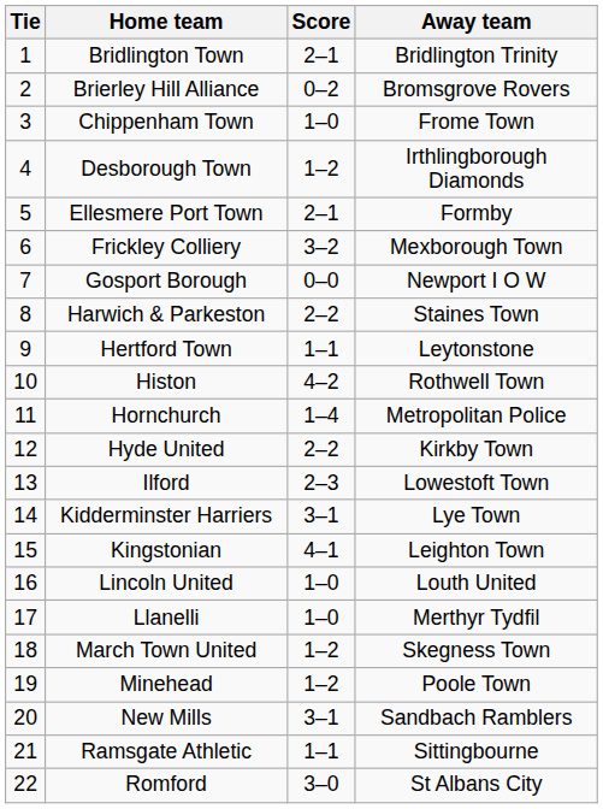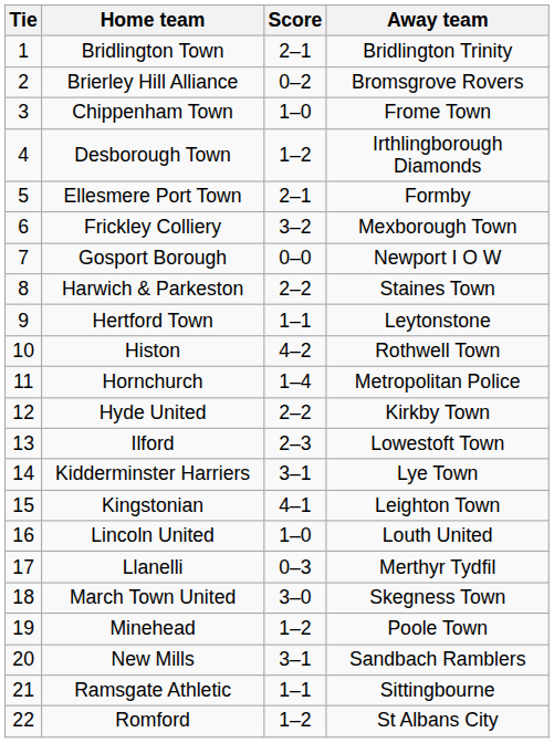 <table class="wikitable" style="text-align:center;">
 <tr>
 <th width=20>Tie</th>
 <th width=175>Home team</th>
 <th width=20>Score</th>
 <th width=175>Away team</th>
 </tr>
 <tr>
 <td>1</td>
 <td>Bridlington Town</td>
 <td>2–1</td>
 <td>Bridlington Trinity</td>
 </tr>
 <tr>
 <td>2</td>
 <td>Brierley Hill Alliance</td>
 <td>0–2</td>
 <td>Bromsgrove Rovers</td>
 </tr>
 <tr>
 <td>3</td>
 <td>Chippenham Town</td>
 <td>1–0</td>
 <td>Frome Town</td>
 </tr>
 <tr>
 <td>4</td>
 <td>Desborough Town</td>
 <td>1–2</td>
 <td>Irthlingborough Diamonds</td>
 </tr>
 <tr>
 <td>5</td>
 <td>Ellesmere Port Town</td>
 <td>2–1</td>
 <td>Formby</td>
 </tr>
 <tr>
 <td>6</td>
 <td>Frickley Colliery</td>
 <td>3–2</td>
 <td>Mexborough Town</td>
 </tr>
 <tr>
 <td>7</td>
 <td>Gosport Borough</td>
 <td>0–0</td>
 <td>Newport I O W</td>
 </tr>
 <tr>
 <td>8</td>
 <td>Harwich & Parkeston</td>
 <td>2–2</td>
 <td>Staines Town</td>
 </tr>
 <tr>
 <td>9</td>
 <td>Hertford Town</td>
 <td>1–1</td>
 <td>Leytonstone</td>
 </tr>
 <tr>
 <td>10</td>
 <td>Histon</td>
 <td>4–2</td>
 <td>Rothwell Town</td>
 </tr>
 <tr>
 <td>11</td>
 <td>Hornchurch</td>
 <td>1–4</td>
 <td>Metropolitan Police</td>
 </tr>
 <tr>
 <td>12</td>
 <td>Hyde United</td>
 <td>2–2</td>
 <td>Kirkby Town</td>
 </tr>
 <tr>
 <td>13</td>
 <td>Ilford</td>
 <td>2–3</td>
 <td>Lowestoft Town</td>
 </tr>
 <tr>
 <td>14</td>
 <td>Kidderminster Harriers</td>
 <td>3–1</td>
 <td>Lye Town</td>
 </tr>
 <tr>
 <td>15</td>
 <td>Kingstonian</td>
 <td>4–1</td>
 <td>Leighton Town</td>
 </tr>
 <tr>
 <td>16</td>
 <td>Lincoln United</td>
 <td>1–0</td>
 <td>Louth United</td>
 </tr>
 <tr>
 <td>17</td>
 <td>Llanelli</td>
-<td>1–0</td>
+<td>0–3</td>
 <td>Merthyr Tydfil</td>
 </tr>
 <tr>
 <td>18</td>
 <td>March Town United</td>
-<td>1–2</td>
+<td>3–0</td>
 <td>Skegness Town</td>
 </tr>
 <tr>
 <td>19</td>
 <td>Minehead</td>
 <td>1–2</td>
 <td>Poole Town</td>
 </tr>
 <tr>
 <td>20</td>
 <td>New Mills</td>
 <td>3–1</td>
 <td>Sandbach Ramblers</td>
 </tr>
 <tr>
 <td>21</td>
 <td>Ramsgate Athletic</td>
 <td>1–1</td>
 <td>Sittingbourne</td>
 </tr>
 <tr>
 <td>22</td>
 <td>Romford</td>
-<td>3–0</td>
+<td>1–2</td>
 <td>St Albans City</td>
 </tr>
 </table>
